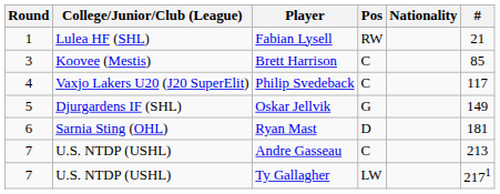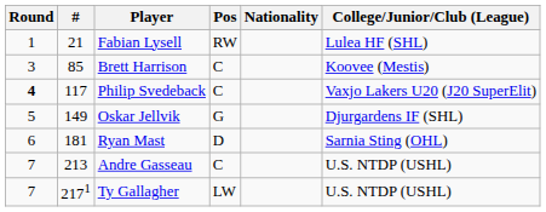 <table class="wikitable">
 <tr>
 <th>Round</th>
-<th>College/Junior/Club (League)</th>
+<th>#</th>
 <th>Player</th>
 <th>Pos</th>
 <th>Nationality</th>
-<th>#</th>
+<th>College/Junior/Club (League)</th>
 </tr>
 <tr>
 <td style="text-align:center;">1</td>
-<td><a href='#'>Lulea HF</a> (<a href='#'>SHL</a>)</td>
+<td style="text-align:center;">21</td>
 <td><a href='#'>Fabian Lysell</a></td>
 <td>RW</td>
 <td></td>
-<td style="text-align:center;">21</td>
+<td><a href='#'>Lulea HF</a> (<a href='#'>SHL</a>)</td>
 </tr>
 <tr>
 <td style="text-align:center;">3</td>
-<td><a href='#'>Koovee</a> (<a href='#'>Mestis</a>)</td>
+<td style="text-align:center;">85</td>
 <td><a href='#'>Brett Harrison</a></td>
 <td>C</td>
 <td></td>
-<td style="text-align:center;">85</td>
+<td><a href='#'>Koovee</a> (<a href='#'>Mestis</a>)</td>
 </tr>
 <tr>
-<td style="text-align:center;">4</td>
-<td><a href='#'>Vaxjo Lakers U20</a> (<a href='#'>J20 SuperElit</a>)</td>
+<td style="text-align:center;"><strong>4</strong></td>
+<td style="text-align:center;">117</td>
 <td><a href='#'>Philip Svedeback</a></td>
 <td>C</td>
 <td></td>
-<td style="text-align:center;">117</td>
+<td><a href='#'>Vaxjo Lakers U20</a> (<a href='#'>J20 SuperElit</a>)</td>
 </tr>
 <tr>
 <td style="text-align:center;">5</td>
-<td><a href='#'>Djurgardens IF</a> (SHL)</td>
+<td style="text-align:center;">149</td>
 <td><a href='#'>Oskar Jellvik</a></td>
 <td>G</td>
 <td></td>
-<td style="text-align:center;">149</td>
+<td><a href='#'>Djurgardens IF</a> (SHL)</td>
 </tr>
 <tr>
 <td style="text-align:center;">6</td>
-<td><a href='#'>Sarnia Sting</a> (<a href='#'>OHL</a>)</td>
+<td style="text-align:center;">181</td>
 <td><a href='#'>Ryan Mast</a></td>
 <td>D</td>
 <td></td>
-<td style="text-align:center;">181</td>
+<td><a href='#'>Sarnia Sting</a> (<a href='#'>OHL</a>)</td>
 </tr>
 <tr>
 <td style="text-align:center;">7</td>
-<td>U.S. NTDP (USHL)</td>
+<td style="text-align:center;">213</td>
 <td><a href='#'>Andre Gasseau</a></td>
 <td>C</td>
 <td></td>
-<td style="text-align:center;">213</td>
+<td>U.S. NTDP (USHL)</td>
 </tr>
 <tr>
 <td style="text-align:center;">7</td>
-<td>U.S. NTDP (USHL)</td>
+<td style="text-align:center;">217<sup>1</sup></td>
 <td><a href='#'>Ty Gallagher</a></td>
 <td>LW</td>
 <td></td>
-<td style="text-align:center;">217<sup>1</sup></td>
+<td>U.S. NTDP (USHL)</td>
 </tr>
 </table>
